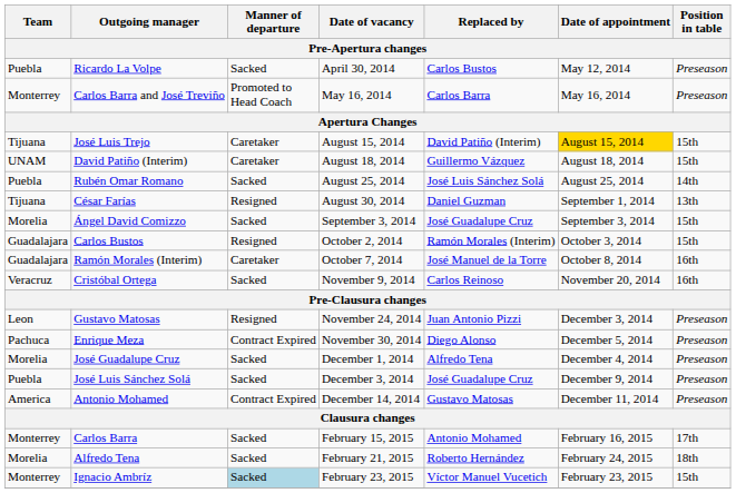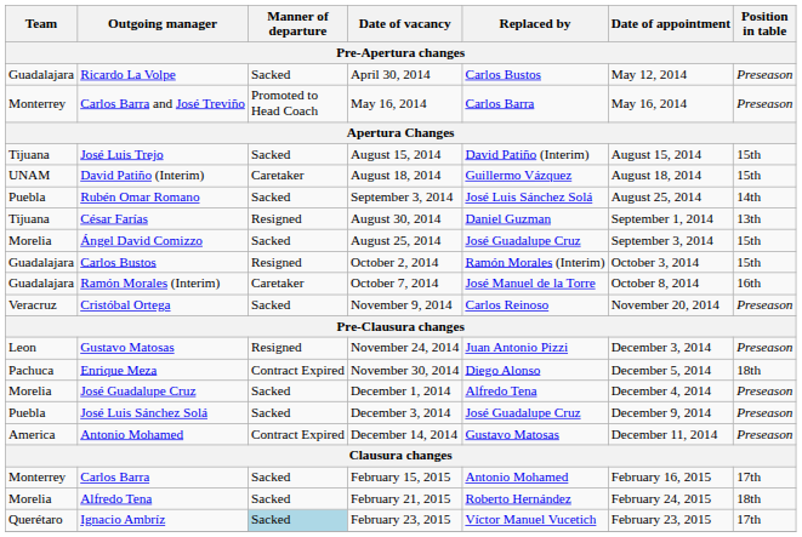 <table class="wikitable sortable">
 <tr>
 <th>Team</th>
 <th>Outgoing manager</th>
 <th>Manner of <br> departure</th>
 <th>Date of vacancy</th>
 <th>Replaced by</th>
 <th>Date of appointment</th>
 <th>Position <br> in table</th>
 </tr>
 <tr>
 <th colspan=7>Pre-Apertura changes</th>
 </tr>
 <tr>
-<td>Puebla</td>
+<td>Guadalajara</td>
 <td> <a href='#'>Ricardo La Volpe</a></td>
 <td>Sacked</td>
 <td>April 30, 2014</td>
 <td> <a href='#'>Carlos Bustos</a></td>
 <td>May 12, 2014</td>
 <td><em>Preseason</em></td>
 </tr>
 <tr>
 <td>Monterrey</td>
 <td> <a href='#'>Carlos Barra</a> and <a href='#'>José Treviño</a></td>
 <td>Promoted to <br> Head Coach</td>
 <td>May 16, 2014</td>
 <td> <a href='#'>Carlos Barra</a></td>
 <td>May 16, 2014</td>
 <td><em>Preseason</em></td>
 </tr>
 <tr>
 <th colspan=7>Apertura Changes</th>
 </tr>
 <tr>
 <td>Tijuana</td>
 <td> <a href='#'>José Luis Trejo</a></td>
-<td>Caretaker</td>
+<td>Sacked </td>
 <td>August 15, 2014</td>
 <td> <a href='#'>David Patiño</a> (Interim)</td>
-<td style="background: gold;">August 15, 2014</td>
+<td>August 15, 2014</td>
 <td>15th</td>
 </tr>
 <tr>
 <td>UNAM</td>
 <td> <a href='#'>David Patiño</a> (Interim)</td>
 <td>Caretaker</td>
 <td>August 18, 2014</td>
 <td> <a href='#'>Guillermo Vázquez</a></td>
 <td>August 18, 2014</td>
 <td>15th</td>
 </tr>
 <tr>
 <td>Puebla</td>
 <td> <a href='#'>Rubén Omar Romano</a></td>
 <td>Sacked </td>
-<td>August 25, 2014</td>
+<td>September 3, 2014</td>
 <td> <a href='#'>José Luis Sánchez Solá</a></td>
 <td>August 25, 2014</td>
 <td>14th</td>
 </tr>
 <tr>
 <td>Tijuana</td>
 <td> <a href='#'>César Farías</a></td>
 <td>Resigned</td>
 <td>August 30, 2014</td>
 <td> <a href='#'>Daniel Guzman</a></td>
 <td>September 1, 2014</td>
 <td>13th</td>
 </tr>
 <tr>
 <td>Morelia</td>
 <td> <a href='#'>Ángel David Comizzo</a></td>
 <td>Sacked</td>
-<td>September 3, 2014</td>
+<td>August 25, 2014</td>
 <td> <a href='#'>José Guadalupe Cruz</a></td>
 <td>September 3, 2014</td>
 <td>15th</td>
 </tr>
 <tr>
 <td>Guadalajara</td>
 <td> <a href='#'>Carlos Bustos</a></td>
 <td>Resigned</td>
 <td>October 2, 2014</td>
 <td> <a href='#'>Ramón Morales</a> (Interim)</td>
 <td>October 3, 2014</td>
 <td>15th</td>
 </tr>
 <tr>
 <td>Guadalajara</td>
 <td> <a href='#'>Ramón Morales</a> (Interim)</td>
 <td>Caretaker</td>
 <td>October 7, 2014</td>
 <td> <a href='#'>José Manuel de la Torre</a></td>
 <td>October 8, 2014</td>
 <td>16th</td>
 </tr>
 <tr>
 <td>Veracruz</td>
 <td> <a href='#'>Cristóbal Ortega</a></td>
 <td>Sacked</td>
 <td>November 9, 2014</td>
 <td> <a href='#'>Carlos Reinoso</a></td>
 <td>November 20, 2014</td>
-<td>16th</td>
+<td><em>Preseason</em></td>
 </tr>
 <tr>
 <th colspan=7>Pre-Clausura changes</th>
 </tr>
 <tr>
 <td>Leon</td>
 <td> <a href='#'>Gustavo Matosas</a></td>
 <td>Resigned</td>
 <td>November 24, 2014</td>
 <td> <a href='#'>Juan Antonio Pizzi</a></td>
 <td>December 3, 2014</td>
 <td><em>Preseason</em></td>
 </tr>
 <tr>
 <td>Pachuca</td>
 <td> <a href='#'>Enrique Meza</a></td>
 <td>Contract Expired</td>
 <td>November 30, 2014</td>
 <td> <a href='#'>Diego Alonso</a></td>
 <td>December 5, 2014</td>
-<td><em>Preseason</em></td>
+<td>18th</td>
 </tr>
 <tr>
 <td>Morelia</td>
 <td> <a href='#'>José Guadalupe Cruz</a></td>
 <td>Sacked</td>
 <td>December 1, 2014</td>
 <td> <a href='#'>Alfredo Tena</a></td>
 <td>December 4, 2014</td>
 <td><em>Preseason</em></td>
 </tr>
 <tr>
 <td>Puebla</td>
 <td> <a href='#'>José Luis Sánchez Solá</a></td>
 <td>Sacked</td>
 <td>December 3, 2014</td>
 <td> <a href='#'>José Guadalupe Cruz</a></td>
 <td>December 9, 2014</td>
 <td><em>Preseason</em></td>
 </tr>
 <tr>
 <td>America</td>
 <td> <a href='#'>Antonio Mohamed</a></td>
 <td>Contract Expired</td>
 <td>December 14, 2014</td>
 <td> <a href='#'>Gustavo Matosas</a></td>
 <td>December 11, 2014</td>
 <td><em>Preseason</em></td>
 </tr>
 <tr>
 <th colspan=7>Clausura changes</th>
 </tr>
 <tr>
 <td>Monterrey</td>
 <td> <a href='#'>Carlos Barra</a></td>
 <td>Sacked</td>
 <td>February 15, 2015</td>
 <td> <a href='#'>Antonio Mohamed</a></td>
 <td>February 16, 2015</td>
 <td>17th</td>
 </tr>
 <tr>
 <td>Morelia</td>
 <td> <a href='#'>Alfredo Tena</a></td>
 <td>Sacked</td>
 <td>February 21, 2015</td>
 <td> <a href='#'>Roberto Hernández</a></td>
 <td>February 24, 2015</td>
 <td>18th</td>
 </tr>
 <tr>
-<td>Monterrey</td>
+<td>Querétaro</td>
 <td> <a href='#'>Ignacio Ambríz</a></td>
 <td style="background: lightblue;">Sacked</td>
 <td>February 23, 2015</td>
 <td> <a href='#'>Víctor Manuel Vucetich</a></td>
 <td>February 23, 2015</td>
-<td>15th</td>
+<td>17th</td>
 </tr>
 <tr>
 </tr>
 </table>
